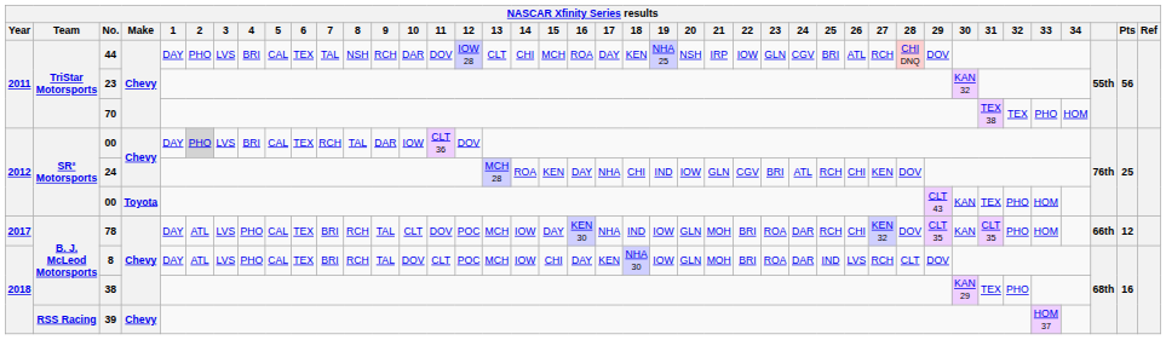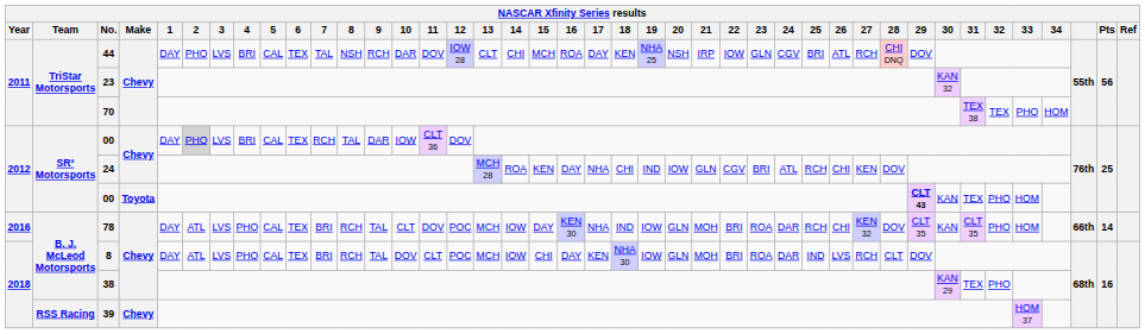 <table class="wikitable" style="text-align:center; font-size:75%">
 <tr>
 <th colspan=42><a href='#'>NASCAR Xfinity Series</a> results</th>
 </tr>
 <tr>
 <th>Year</th>
 <th>Team</th>
 <th>No.</th>
 <th>Make</th>
 <th>1</th>
 <th>2</th>
 <th>3</th>
 <th>4</th>
 <th>5</th>
 <th>6</th>
 <th>7</th>
 <th>8</th>
 <th>9</th>
 <th>10</th>
 <th>11</th>
 <th>12</th>
 <th>13</th>
 <th>14</th>
 <th>15</th>
 <th>16</th>
 <th>17</th>
 <th>18</th>
 <th>19</th>
 <th>20</th>
 <th>21</th>
 <th>22</th>
 <th>23</th>
 <th>24</th>
 <th>25</th>
 <th>26</th>
 <th>27</th>
 <th>28</th>
 <th>29</th>
 <th>30</th>
 <th>31</th>
 <th>32</th>
 <th>33</th>
 <th>34</th>
 <th></th>
 <th>Pts</th>
 <th>Ref</th>
 </tr>
 <tr>
 <th rowspan=3><a href='#'>2011</a></th>
 <th rowspan=3><a href='#'>TriStar Motorsports</a></th>
 <th>44</th>
 <th rowspan=3><a href='#'>Chevy</a></th>
 <td><a href='#'>DAY</a></td>
 <td><a href='#'>PHO</a></td>
 <td><a href='#'>LVS</a></td>
 <td><a href='#'>BRI</a></td>
 <td><a href='#'>CAL</a></td>
 <td><a href='#'>TEX</a></td>
 <td><a href='#'>TAL</a></td>
 <td><a href='#'>NSH</a></td>
 <td><a href='#'>RCH</a></td>
 <td><a href='#'>DAR</a></td>
 <td><a href='#'>DOV</a></td>
 <td style="background:#CFCFFF;"><a href='#'>IOW</a><br><small>28</small></td>
 <td><a href='#'>CLT</a></td>
 <td><a href='#'>CHI</a></td>
 <td><a href='#'>MCH</a></td>
 <td><a href='#'>ROA</a></td>
 <td><a href='#'>DAY</a></td>
 <td><a href='#'>KEN</a></td>
 <td style="background:#CFCFFF;"><a href='#'>NHA</a><br><small>25</small></td>
 <td><a href='#'>NSH</a></td>
 <td><a href='#'>IRP</a></td>
 <td><a href='#'>IOW</a></td>
 <td><a href='#'>GLN</a></td>
 <td><a href='#'>CGV</a></td>
 <td><a href='#'>BRI</a></td>
 <td><a href='#'>ATL</a></td>
 <td><a href='#'>RCH</a></td>
 <td style="background:#FFCFCF;"><a href='#'>CHI</a><br><small>DNQ</small></td>
 <td><a href='#'>DOV</a></td>
 <td colspan=5></td>
 <th rowspan=3>55th</th>
 <th rowspan=3>56</th>
 <th rowspan=3></th>
 </tr>
 <tr>
 <th>23</th>
 <td colspan=29></td>
 <td style="background:#EFCFFF;"><a href='#'>KAN</a><br><small>32</small></td>
 <td colspan=4></td>
 </tr>
 <tr>
 <th>70</th>
 <td colspan=30></td>
 <td style="background:#EFCFFF;"><a href='#'>TEX</a><br><small>38</small></td>
 <td><a href='#'>TEX</a></td>
 <td><a href='#'>PHO</a></td>
 <td><a href='#'>HOM</a></td>
 </tr>
 <tr>
 <th rowspan=3><a href='#'>2012</a></th>
 <th rowspan=3><a href='#'>SR² Motorsports</a></th>
 <th>00</th>
 <th rowspan=2><a href='#'>Chevy</a></th>
 <td><a href='#'>DAY</a></td>
 <td style="background: lightgrey;"><a href='#'>PHO</a></td>
 <td><a href='#'>LVS</a></td>
 <td><a href='#'>BRI</a></td>
 <td><a href='#'>CAL</a></td>
 <td><a href='#'>TEX</a></td>
 <td><a href='#'>RCH</a></td>
 <td><a href='#'>TAL</a></td>
 <td><a href='#'>DAR</a></td>
 <td><a href='#'>IOW</a></td>
 <td style="background:#EFCFFF;"><a href='#'>CLT</a><br><small>36</small></td>
 <td><a href='#'>DOV</a></td>
 <td colspan=22></td>
 <th rowspan=3>76th</th>
 <th rowspan=3>25</th>
 <th rowspan=3></th>
 </tr>
 <tr>
 <th>24</th>
 <td colspan=12></td>
 <td style="background:#CFCFFF;"><a href='#'>MCH</a><br><small>28</small></td>
 <td><a href='#'>ROA</a></td>
 <td><a href='#'>KEN</a></td>
 <td><a href='#'>DAY</a></td>
 <td><a href='#'>NHA</a></td>
 <td><a href='#'>CHI</a></td>
 <td><a href='#'>IND</a></td>
 <td><a href='#'>IOW</a></td>
 <td><a href='#'>GLN</a></td>
 <td><a href='#'>CGV</a></td>
 <td><a href='#'>BRI</a></td>
 <td><a href='#'>ATL</a></td>
 <td><a href='#'>RCH</a></td>
 <td><a href='#'>CHI</a></td>
 <td><a href='#'>KEN</a></td>
 <td><a href='#'>DOV</a></td>
 <td colspan=6></td>
 </tr>
 <tr>
 <th>00</th>
 <th><a href='#'>Toyota</a></th>
 <td colspan=28></td>
-<td style="background:#EFCFFF;"><a href='#'>CLT</a><br><small>43</small></td>
+<td style="background:#EFCFFF;"><strong><a href='#'>CLT</a><br><small>43</small></strong></td>
 <td><a href='#'>KAN</a></td>
 <td><a href='#'>TEX</a></td>
 <td><a href='#'>PHO</a></td>
 <td><a href='#'>HOM</a></td>
 <td></td>
 </tr>
 <tr>
-<th><a href='#'>2017</a></th>
+<th><a href='#'>2016</a></th>
 <th rowspan=3><a href='#'>B. J. McLeod Motorsports</a></th>
 <th>78</th>
 <th rowspan=3><a href='#'>Chevy</a></th>
 <td><a href='#'>DAY</a></td>
 <td><a href='#'>ATL</a></td>
 <td><a href='#'>LVS</a></td>
 <td><a href='#'>PHO</a></td>
 <td><a href='#'>CAL</a></td>
 <td><a href='#'>TEX</a></td>
 <td><a href='#'>BRI</a></td>
 <td><a href='#'>RCH</a></td>
 <td><a href='#'>TAL</a></td>
 <td><a href='#'>CLT</a></td>
 <td><a href='#'>DOV</a></td>
 <td><a href='#'>POC</a></td>
 <td><a href='#'>MCH</a></td>
 <td><a href='#'>IOW</a></td>
 <td><a href='#'>DAY</a></td>
 <td style="background:#CFCFFF;"><a href='#'>KEN</a><br><small>30</small></td>
 <td><a href='#'>NHA</a></td>
 <td><a href='#'>IND</a></td>
 <td><a href='#'>IOW</a></td>
 <td><a href='#'>GLN</a></td>
 <td><a href='#'>MOH</a></td>
 <td><a href='#'>BRI</a></td>
 <td><a href='#'>ROA</a></td>
 <td><a href='#'>DAR</a></td>
 <td><a href='#'>RCH</a></td>
 <td><a href='#'>CHI</a></td>
 <td style="background:#CFCFFF;"><a href='#'>KEN</a><br><small>32</small></td>
 <td><a href='#'>DOV</a></td>
 <td style="background:#EFCFFF;"><a href='#'>CLT</a><br><small>35</small></td>
 <td><a href='#'>KAN</a></td>
 <td style="background:#EFCFFF;"><a href='#'>CLT</a><br><small>35</small></td>
 <td><a href='#'>PHO</a></td>
 <td><a href='#'>HOM</a></td>
 <td></td>
 <th>66th</th>
-<th>12</th>
+<th>14</th>
 <th></th>
 </tr>
 <tr>
 <th rowspan=3><a href='#'>2018</a></th>
 <th>8</th>
 <td><a href='#'>DAY</a></td>
 <td><a href='#'>ATL</a></td>
 <td><a href='#'>LVS</a></td>
 <td><a href='#'>PHO</a></td>
 <td><a href='#'>CAL</a></td>
 <td><a href='#'>TEX</a></td>
 <td><a href='#'>BRI</a></td>
 <td><a href='#'>RCH</a></td>
 <td><a href='#'>TAL</a></td>
 <td><a href='#'>DOV</a></td>
 <td><a href='#'>CLT</a></td>
 <td><a href='#'>POC</a></td>
 <td><a href='#'>MCH</a></td>
 <td><a href='#'>IOW</a></td>
 <td><a href='#'>CHI</a></td>
 <td><a href='#'>DAY</a></td>
 <td><a href='#'>KEN</a></td>
 <td style="background:#CFCFFF;"><a href='#'>NHA</a><br><small>30</small></td>
 <td><a href='#'>IOW</a></td>
 <td><a href='#'>GLN</a></td>
 <td><a href='#'>MOH</a></td>
 <td><a href='#'>BRI</a></td>
 <td><a href='#'>ROA</a></td>
 <td><a href='#'>DAR</a></td>
 <td><a href='#'>IND</a></td>
 <td><a href='#'>LVS</a></td>
 <td><a href='#'>RCH</a></td>
 <td><a href='#'>CLT</a></td>
 <td><a href='#'>DOV</a></td>
 <td colspan=5></td>
 <th rowspan=3>68th</th>
 <th rowspan=3>16</th>
 <th rowspan=3></th>
 </tr>
 <tr>
 <th>38</th>
 <td colspan=29></td>
 <td style="background:#EFCFFF;"><a href='#'>KAN</a><br><small>29</small></td>
 <td><a href='#'>TEX</a></td>
 <td><a href='#'>PHO</a></td>
 <td colspan=2></td>
 </tr>
 <tr>
 <th><a href='#'>RSS Racing</a></th>
 <th>39</th>
 <th><a href='#'>Chevy</a></th>
 <td colspan=32></td>
 <td style="background:#EFCFFF;"><a href='#'>HOM</a><br><small>37</small></td>
 <td></td>
 </tr>
 </table>
